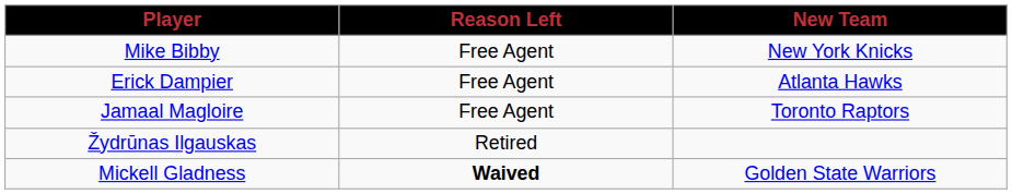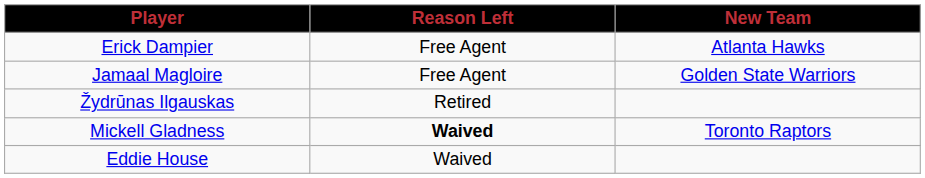 <table class="wikitable sortable">
 <tr>
 <th style="background:#000000; color:#BF2F38" width="20%">Player</th>
 <th style="background:#000000; color:#BF2F38" width="20%">Reason Left</th>
 <th style="background:#000000; color:#BF2F38" width="20%">New Team</th>
-</tr>
-<tr style="text-align: center">
-<td><a href='#'>Mike Bibby</a></td>
-<td>Free Agent</td>
-<td><a href='#'>New York Knicks</a></td>
 </tr>
 <tr style="text-align: center">
 <td><a href='#'>Erick Dampier</a></td>
 <td>Free Agent</td>
 <td><a href='#'>Atlanta Hawks</a></td>
 </tr>
 <tr style="text-align: center">
 <td><a href='#'>Jamaal Magloire</a></td>
 <td>Free Agent</td>
-<td><a href='#'>Toronto Raptors</a></td>
+<td><a href='#'>Golden State Warriors</a></td>
 </tr>
 <tr style="text-align: center">
 <td><a href='#'>Žydrūnas Ilgauskas</a></td>
 <td>Retired</td>
 <td></td>
 </tr>
 <tr style="text-align: center">
 <td><a href='#'>Mickell Gladness</a></td>
 <td><strong>Waived</strong></td>
-<td><a href='#'>Golden State Warriors</a></td>
+<td><a href='#'>Toronto Raptors</a></td>
+</tr>
+<tr style="text-align: center">
+<td><a href='#'>Eddie House</a></td>
+<td>Waived</td>
+<td></td>
 </tr>
 </table>
